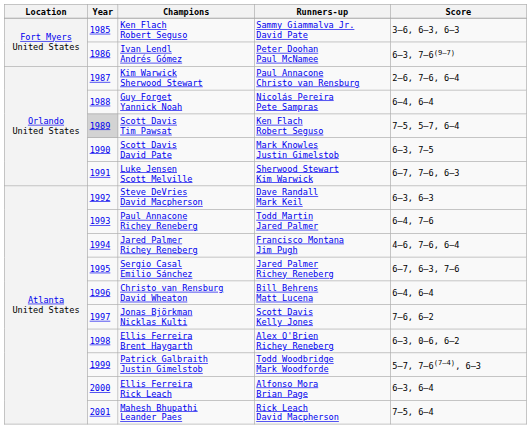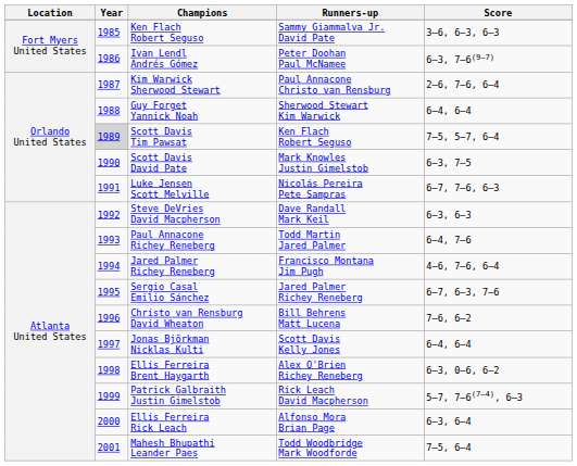 <table class=wikitable>
 <tr>
 <th style="width:120px">Location</th>
 <th style="width:40px">Year</th>
 <th style="width:200px">Champions</th>
 <th style="width:200px">Runners-up</th>
 <th style="width:200px" class="unsortable">Score</th>
 </tr>
 <tr>
 </tr>
 <tr>
 <td rowspan=2 align=center bgcolor=#f3f3f3><a href='#'>Fort Myers</a><br> United States</td>
 <td><a href='#'>1985</a></td>
 <td> <a href='#'>Ken Flach</a> <br>  <a href='#'>Robert Seguso</a></td>
 <td> <a href='#'>Sammy Giammalva Jr.</a> <br>  <a href='#'>David Pate</a></td>
 <td>3–6, 6–3, 6–3</td>
 </tr>
 <tr>
 <td><a href='#'>1986</a></td>
 <td> <a href='#'>Ivan Lendl</a> <br>  <a href='#'>Andrés Gómez</a></td>
 <td> <a href='#'>Peter Doohan</a> <br>  <a href='#'>Paul McNamee</a></td>
 <td>6–3, 7–6<sup>(9–7)</sup></td>
 </tr>
 <tr>
 <td rowspan=5 align=center bgcolor=#f3f3f3><a href='#'>Orlando</a><br> United States</td>
 <td><a href='#'>1987</a></td>
 <td> <a href='#'>Kim Warwick</a> <br>  <a href='#'>Sherwood Stewart</a></td>
 <td> <a href='#'>Paul Annacone</a><br> <a href='#'>Christo van Rensburg</a></td>
 <td>2–6, 7–6, 6–4</td>
 </tr>
 <tr>
 <td><a href='#'>1988</a></td>
 <td> <a href='#'>Guy Forget</a> <br>  <a href='#'>Yannick Noah</a></td>
-<td> <a href='#'>Nicolás Pereira</a> <br>  <a href='#'>Pete Sampras</a></td>
+<td> <a href='#'>Sherwood Stewart</a> <br>  <a href='#'>Kim Warwick</a></td>
 <td>6–4, 6–4</td>
 </tr>
 <tr>
 <td style="background: lightgrey;"><a href='#'>1989</a></td>
 <td> <a href='#'>Scott Davis</a> <br>  <a href='#'>Tim Pawsat</a></td>
 <td> <a href='#'>Ken Flach</a> <br>  <a href='#'>Robert Seguso</a></td>
 <td>7–5, 5–7, 6–4</td>
 </tr>
 <tr>
 <td><a href='#'>1990</a></td>
 <td> <a href='#'>Scott Davis</a> <br>  <a href='#'>David Pate</a></td>
 <td> <a href='#'>Mark Knowles</a> <br>  <a href='#'>Justin Gimelstob</a></td>
 <td>6–3, 7–5</td>
 </tr>
 <tr>
 <td><a href='#'>1991</a></td>
 <td> <a href='#'>Luke Jensen</a> <br>  <a href='#'>Scott Melville</a></td>
-<td> <a href='#'>Sherwood Stewart</a> <br>  <a href='#'>Kim Warwick</a></td>
+<td> <a href='#'>Nicolás Pereira</a> <br>  <a href='#'>Pete Sampras</a></td>
 <td>6–7, 7–6, 6–3</td>
 </tr>
 <tr>
 <td rowspan=10 align=center bgcolor=#f3f3f3><a href='#'>Atlanta</a><br> United States</td>
 <td><a href='#'>1992</a></td>
 <td> <a href='#'>Steve DeVries</a> <br>  <a href='#'>David Macpherson</a></td>
 <td> <a href='#'>Dave Randall</a> <br>  <a href='#'>Mark Keil</a></td>
 <td>6–3, 6–3</td>
 </tr>
 <tr>
 <td><a href='#'>1993</a></td>
 <td> <a href='#'>Paul Annacone</a> <br>  <a href='#'>Richey Reneberg</a></td>
 <td> <a href='#'>Todd Martin</a> <br>  <a href='#'>Jared Palmer</a></td>
 <td>6–4, 7–6</td>
 </tr>
 <tr>
 <td><a href='#'>1994</a></td>
 <td> <a href='#'>Jared Palmer</a> <br>  <a href='#'>Richey Reneberg</a></td>
 <td> <a href='#'>Francisco Montana</a> <br>  <a href='#'>Jim Pugh</a></td>
 <td>4–6, 7–6, 6–4</td>
 </tr>
 <tr>
 <td><a href='#'>1995</a></td>
 <td> <a href='#'>Sergio Casal</a> <br>  <a href='#'>Emilio Sánchez</a></td>
 <td> <a href='#'>Jared Palmer</a> <br>  <a href='#'>Richey Reneberg</a></td>
 <td>6–7, 6–3, 7–6</td>
 </tr>
 <tr>
 <td><a href='#'>1996</a></td>
 <td> <a href='#'>Christo van Rensburg</a> <br>  <a href='#'>David Wheaton</a></td>
 <td> <a href='#'>Bill Behrens</a> <br>  <a href='#'>Matt Lucena</a></td>
-<td>6–4, 6–4</td>
+<td>7–6, 6–2</td>
 </tr>
 <tr>
 <td><a href='#'>1997</a></td>
 <td> <a href='#'>Jonas Björkman</a> <br>  <a href='#'>Nicklas Kulti</a></td>
 <td> <a href='#'>Scott Davis</a> <br>  <a href='#'>Kelly Jones</a></td>
-<td>7–6, 6–2</td>
+<td>6–4, 6–4</td>
 </tr>
 <tr>
 <td><a href='#'>1998</a></td>
 <td> <a href='#'>Ellis Ferreira</a> <br>  <a href='#'>Brent Haygarth</a></td>
 <td> <a href='#'>Alex O'Brien</a> <br>  <a href='#'>Richey Reneberg</a></td>
 <td>6–3, 0–6, 6–2</td>
 </tr>
 <tr>
 <td><a href='#'>1999</a></td>
 <td> <a href='#'>Patrick Galbraith</a> <br>  <a href='#'>Justin Gimelstob</a></td>
-<td> <a href='#'>Todd Woodbridge</a> <br>  <a href='#'>Mark Woodforde</a></td>
+<td> <a href='#'>Rick Leach</a> <br>  <a href='#'>David Macpherson</a></td>
 <td>5–7, 7–6<sup>(7–4)</sup>, 6–3</td>
 </tr>
 <tr>
 <td><a href='#'>2000</a></td>
 <td> <a href='#'>Ellis Ferreira</a> <br>  <a href='#'>Rick Leach</a></td>
 <td> <a href='#'>Alfonso Mora</a> <br>  <a href='#'>Brian Page</a></td>
 <td>6–3, 6–4</td>
 </tr>
 <tr>
 <td><a href='#'>2001</a></td>
 <td> <a href='#'>Mahesh Bhupathi</a> <br>  <a href='#'>Leander Paes</a></td>
-<td> <a href='#'>Rick Leach</a> <br>  <a href='#'>David Macpherson</a></td>
+<td> <a href='#'>Todd Woodbridge</a> <br>  <a href='#'>Mark Woodforde</a></td>
 <td>7–5, 6–4</td>
 </tr>
 </table>
